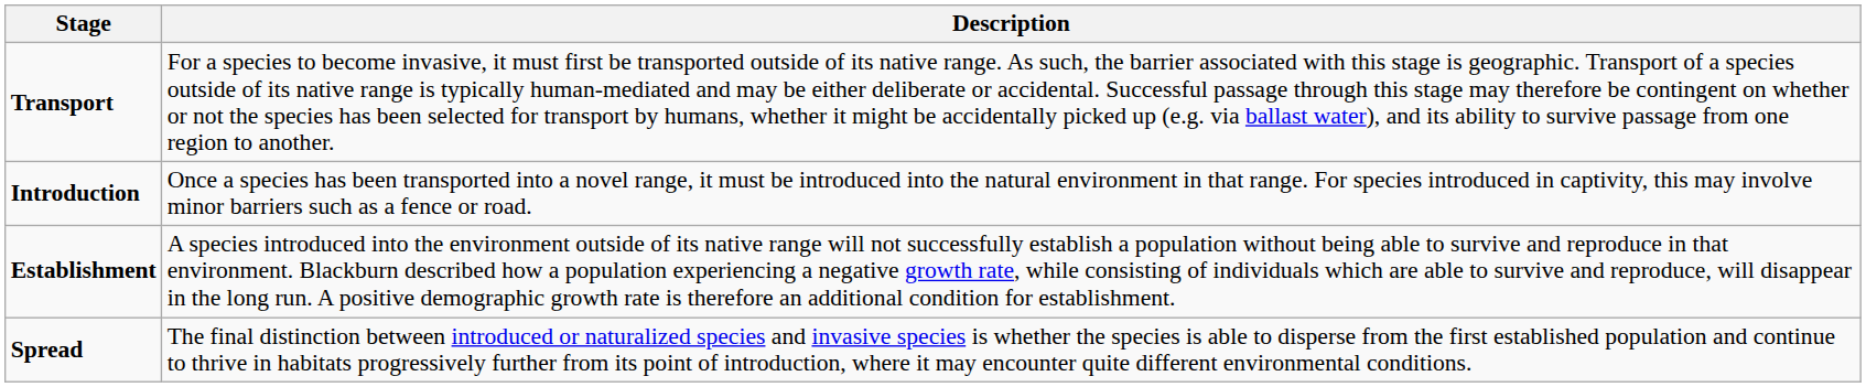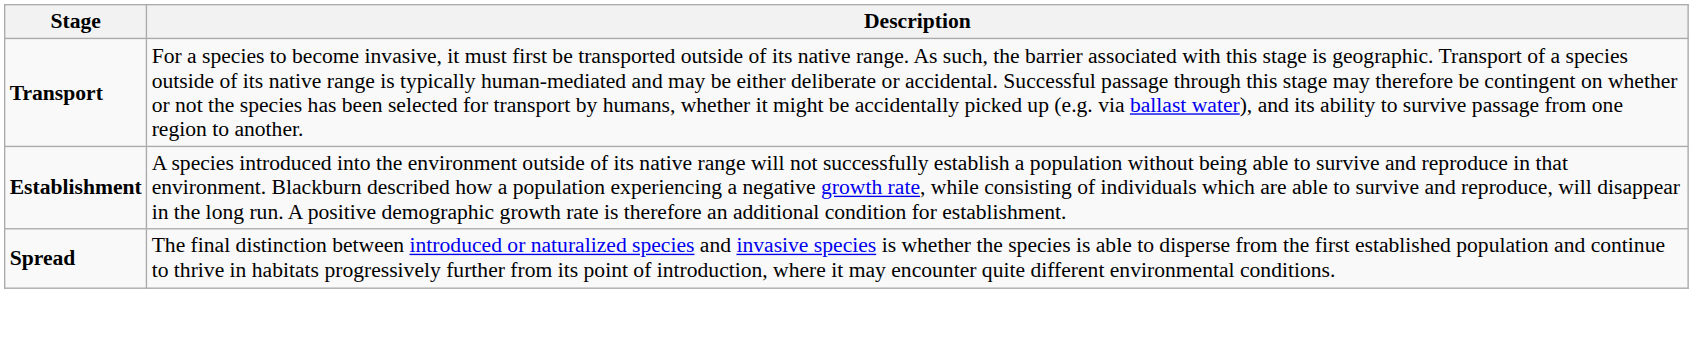 <table class="wikitable">
 <tr>
 <th>Stage</th>
 <th>Description</th>
 </tr>
 <tr>
 <td><strong>Transport</strong></td>
 <td>For a species to become invasive, it must first be transported outside of its native range. As such, the barrier associated with this stage is geographic. Transport of a species outside of its native range is typically human-mediated and may be either deliberate or accidental. Successful passage through this stage may therefore be contingent on whether or not the species has been selected for transport by humans, whether it might be accidentally picked up (e.g. via <a href='#'>ballast water</a>), and its ability to survive passage from one region to another.</td>
 </tr>
 <tr>
-<td><strong>Introduction</strong></td>
-<td>Once a species has been transported into a novel range, it must be introduced into the natural environment in that range. For species introduced in captivity, this may involve minor barriers such as a fence or road.</td>
-</tr>
-<tr>
 <td><strong>Establishment</strong></td>
 <td>A species introduced into the environment outside of its native range will not successfully establish a population without being able to survive and reproduce in that environment. Blackburn described how a population experiencing a negative <a href='#'>growth rate</a>, while consisting of individuals which are able to survive and reproduce, will disappear in the long run. A positive demographic growth rate is therefore an additional condition for establishment.</td>
 </tr>
 <tr>
 <td><strong>Spread</strong></td>
 <td>The final distinction between <a href='#'>introduced or naturalized species</a> and <a href='#'>invasive species</a> is whether the species is able to disperse from the first established population and continue to thrive in habitats progressively further from its point of introduction, where it may encounter quite different environmental conditions.</td>
 </tr>
 </table>
